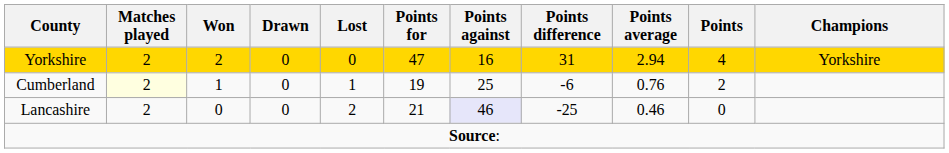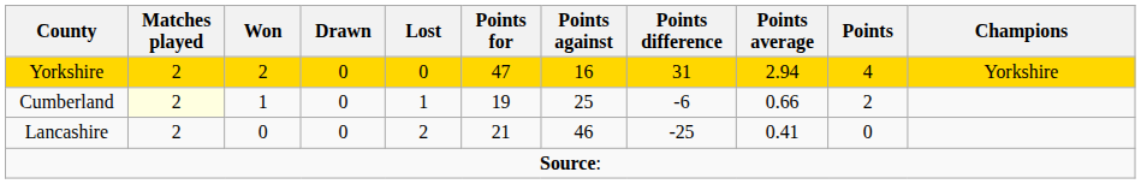 <table class="wikitable plainrowheaders" style="text-align: center; width: 60%">
 <tr>
 <th scope="col" style="width: 5%;">County</th>
 <th scope="col" style="width: 5%;">Matches played</th>
 <th scope="col" style="width: 5%;">Won</th>
 <th scope="col" style="width: 5%;">Drawn</th>
 <th scope="col" style="width: 5%;">Lost</th>
 <th scope="col" style="width: 5%;">Points for</th>
 <th scope="col" style="width: 5%;">Points against</th>
 <th scope="col" style="width: 5%;">Points difference</th>
 <th scope="col" style="width: 5%;">Points average</th>
 <th scope="col" style="width: 5%;">Points</th>
 <th scope="col" style="width: 15%;">Champions</th>
 </tr>
 <tr style="background: gold;">
 <td>Yorkshire</td>
 <td>2</td>
 <td>2</td>
 <td>0</td>
 <td>0</td>
 <td>47</td>
 <td>16</td>
 <td>31</td>
 <td>2.94</td>
 <td>4</td>
 <td>Yorkshire</td>
 </tr>
 <tr>
 <td>Cumberland</td>
 <td style="background: lightyellow;">2</td>
 <td>1</td>
 <td>0</td>
 <td>1</td>
 <td>19</td>
 <td>25</td>
 <td>-6</td>
-<td>0.76</td>
+<td>0.66</td>
 <td>2</td>
 <td></td>
 </tr>
 <tr>
 <td>Lancashire</td>
 <td>2</td>
 <td>0</td>
 <td>0</td>
 <td>2</td>
 <td>21</td>
-<td style="background: lavender;">46</td>
+<td>46</td>
 <td>-25</td>
-<td>0.46</td>
+<td>0.41</td>
 <td>0</td>
 <td></td>
 </tr>
 <tr>
 <td colspan="11"><strong>Source</strong>:</td>
 </tr>
 </table>
